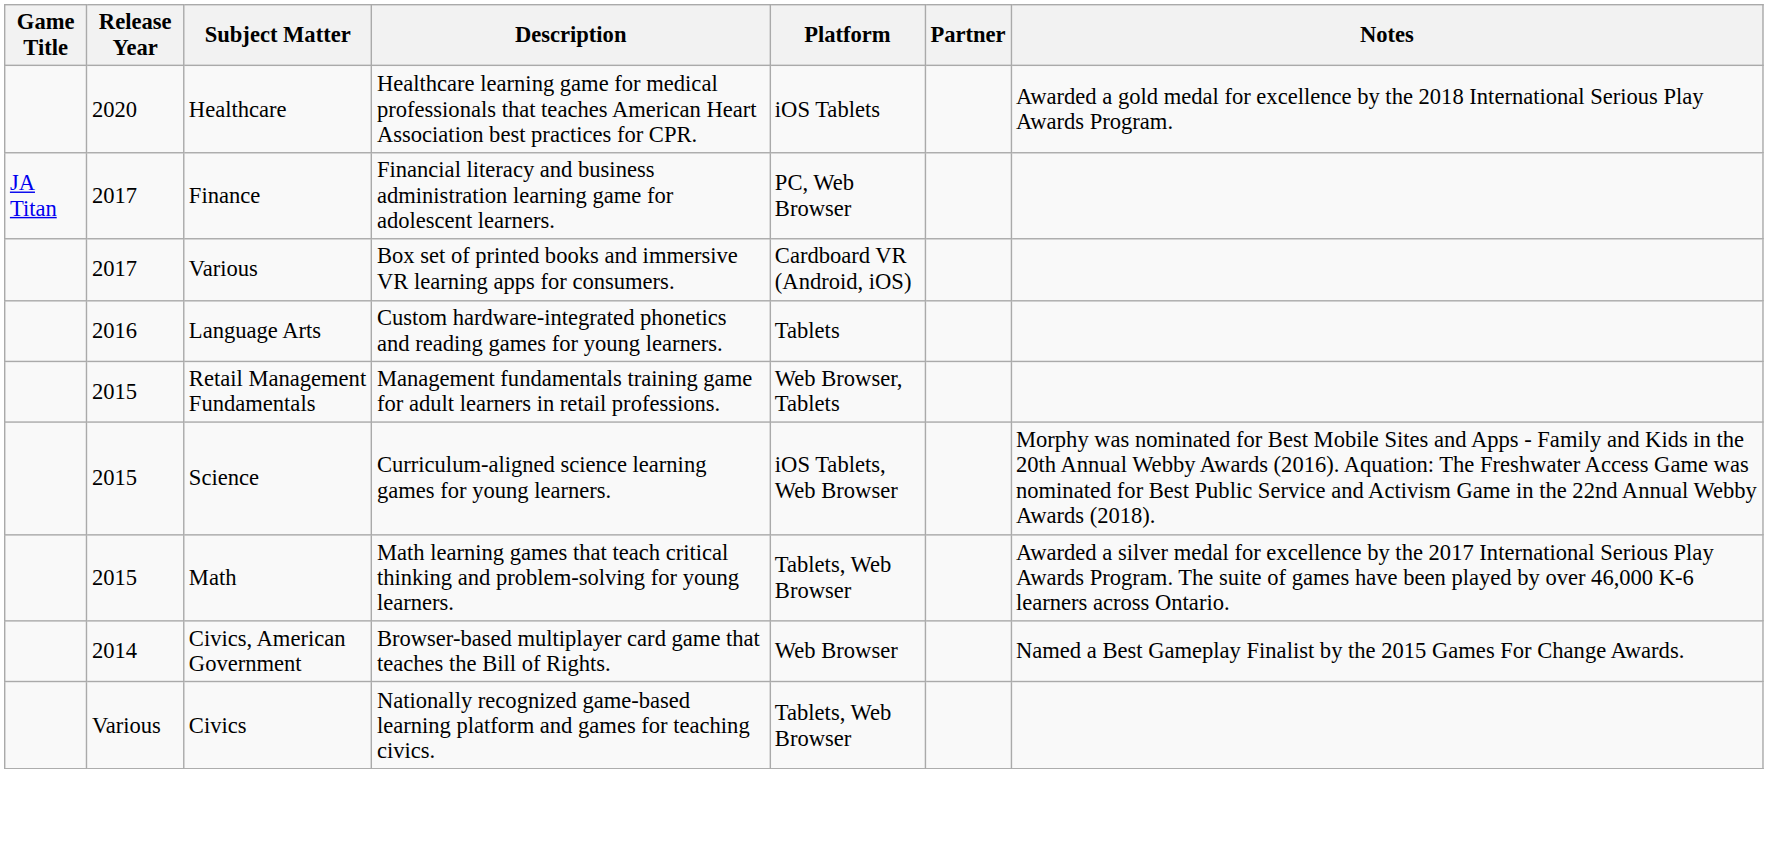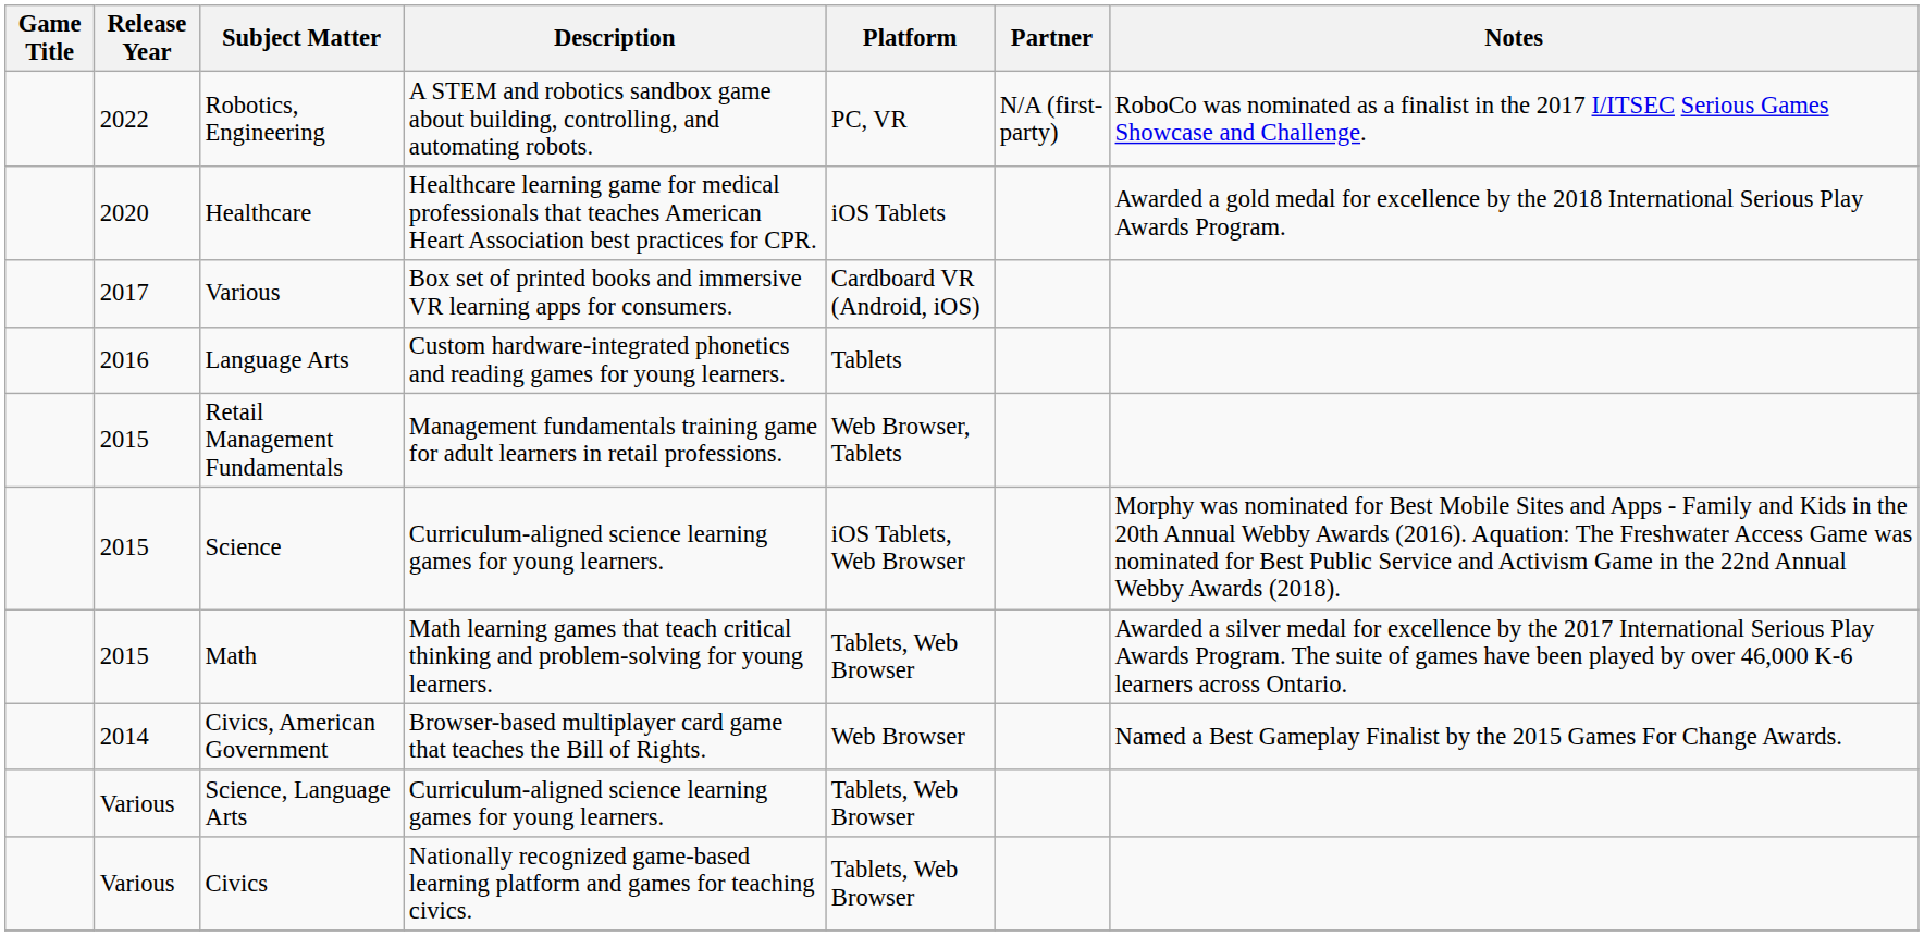 <table border="1" style="border-collapse:collapse;" class="wikitable sortable">
 <tr>
 <th>Game Title</th>
 <th>Release Year</th>
 <th>Subject Matter</th>
 <th>Description</th>
 <th>Platform</th>
 <th>Partner</th>
 <th>Notes</th>
 </tr>
 <tr>
 <td></td>
+<td>2022</td>
+<td>Robotics, Engineering</td>
+<td>A STEM and robotics sandbox game about building, controlling, and automating robots.</td>
+<td>PC, VR</td>
+<td>N/A (first-party)</td>
+<td>RoboCo was nominated as a finalist in the 2017 <a href='#'>I/ITSEC</a> <a href='#'>Serious Games Showcase and Challenge</a>.</td>
+</tr>
+<tr>
+<td></td>
 <td>2020</td>
 <td>Healthcare</td>
 <td>Healthcare learning game for medical professionals that teaches American Heart Association best practices for CPR.</td>
 <td>iOS Tablets</td>
 <td> </td>
 <td>Awarded a gold medal for excellence by the 2018 International Serious Play Awards Program.</td>
-</tr>
-<tr>
-<td><a href='#'>JA Titan</a></td>
-<td>2017</td>
-<td>Finance</td>
-<td>Financial literacy and business administration learning game for adolescent learners.</td>
-<td>PC, Web Browser</td>
-<td></td>
-<td></td>
 </tr>
 <tr>
 <td></td>
 <td>2017</td>
 <td>Various</td>
 <td>Box set of printed books and immersive VR learning apps for consumers.</td>
 <td>Cardboard VR (Android, iOS)</td>
 <td></td>
 <td></td>
 </tr>
 <tr>
 <td></td>
 <td>2016</td>
 <td>Language Arts</td>
 <td>Custom hardware-integrated phonetics and reading games for young learners.</td>
 <td>Tablets</td>
 <td></td>
 <td></td>
 </tr>
 <tr>
 <td></td>
 <td>2015</td>
 <td>Retail Management Fundamentals</td>
 <td>Management fundamentals training game for adult learners in retail professions.</td>
 <td>Web Browser, Tablets</td>
 <td></td>
 <td></td>
 </tr>
 <tr>
 <td></td>
 <td>2015</td>
 <td>Science</td>
 <td>Curriculum-aligned science learning games for young learners.</td>
 <td>iOS Tablets, Web Browser</td>
 <td></td>
 <td>Morphy was nominated for Best Mobile Sites and Apps - Family and Kids in the 20th Annual Webby Awards (2016).  Aquation: The Freshwater Access Game was nominated for Best Public Service and Activism Game in the 22nd Annual Webby Awards (2018).</td>
 </tr>
 <tr>
 <td></td>
 <td>2015</td>
 <td>Math</td>
 <td>Math learning games that teach critical thinking and problem-solving for young learners.</td>
 <td>Tablets, Web Browser</td>
 <td></td>
 <td>Awarded a silver medal for excellence by the 2017 International Serious Play Awards Program. The suite of games have been played by over 46,000 K-6 learners across Ontario.</td>
 </tr>
 <tr>
 <td></td>
 <td>2014</td>
 <td>Civics, American Government</td>
 <td>Browser-based multiplayer card game that teaches the Bill of Rights.</td>
 <td>Web Browser</td>
 <td></td>
 <td>Named a Best Gameplay Finalist by the 2015 Games For Change Awards.</td>
 </tr>
 <tr>
 <td></td>
 <td>Various</td>
+<td>Science, Language Arts</td>
+<td>Curriculum-aligned science learning games for young learners.</td>
+<td>Tablets, Web Browser</td>
+<td></td>
+<td></td>
+</tr>
+<tr>
+<td></td>
+<td>Various</td>
 <td>Civics</td>
 <td>Nationally recognized game-based learning platform and games for teaching civics.</td>
 <td>Tablets, Web Browser</td>
 <td></td>
 <td></td>
 </tr>
 <tr>
 </tr>
 </table>
